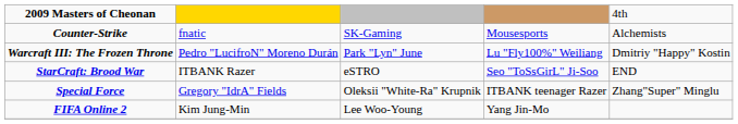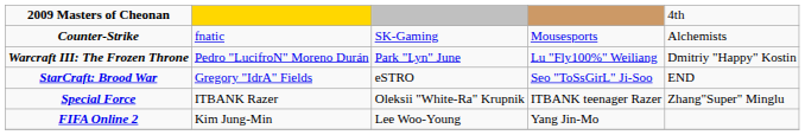 <table class="wikitable" style="text-align:left">
 <tr>
 <td style="text-align:center"><strong>2009 Masters of Cheonan</strong></td>
 <td style="text-align:center" bgcolor="gold"></td>
 <td style="text-align:center" bgcolor="silver"></td>
 <td style="text-align:center" bgcolor="CC9966"></td>
 <td>4th</td>
 </tr>
 <tr>
 <td style="text-align:center"><strong><em>Counter-Strike</em></strong></td>
 <td> <a href='#'>fnatic</a></td>
 <td> <a href='#'>SK-Gaming</a></td>
 <td> <a href='#'>Mousesports</a></td>
 <td> Alchemists</td>
 </tr>
 <tr>
 <td style="text-align:center"><strong><em>Warcraft III: The Frozen Throne</em></strong></td>
 <td> <a href='#'>Pedro "LucifroN" Moreno Durán</a></td>
 <td> <a href='#'>Park "Lyn" June</a></td>
 <td> <a href='#'>Lu "Fly100%" Weiliang</a></td>
 <td> Dmitriy "Happy" Kostin</td>
 </tr>
 <tr>
 <td style="text-align:center"><strong><em><a href='#'>StarCraft: Brood War</a></em></strong></td>
-<td> ITBANK Razer</td>
+<td> <a href='#'>Gregory "IdrA" Fields</a></td>
 <td> eSTRO</td>
 <td> <a href='#'>Seo "ToSsGirL" Ji-Soo</a></td>
 <td> END</td>
 </tr>
 <tr>
 <td style="text-align:center"><strong><em><a href='#'>Special Force</a></em></strong></td>
-<td> <a href='#'>Gregory "IdrA" Fields</a></td>
+<td> ITBANK Razer</td>
 <td> Oleksii "White-Ra" Krupnik</td>
 <td> ITBANK teenager Razer</td>
 <td>  Zhang"Super" Minglu</td>
 </tr>
 <tr>
 <td style="text-align:center"><strong><em><a href='#'>FIFA Online 2</a></em></strong></td>
 <td> Kim Jung-Min</td>
 <td> Lee Woo-Young</td>
 <td> Yang Jin-Mo</td>
 <td></td>
 </tr>
 <tr>
 </tr>
 </table>
